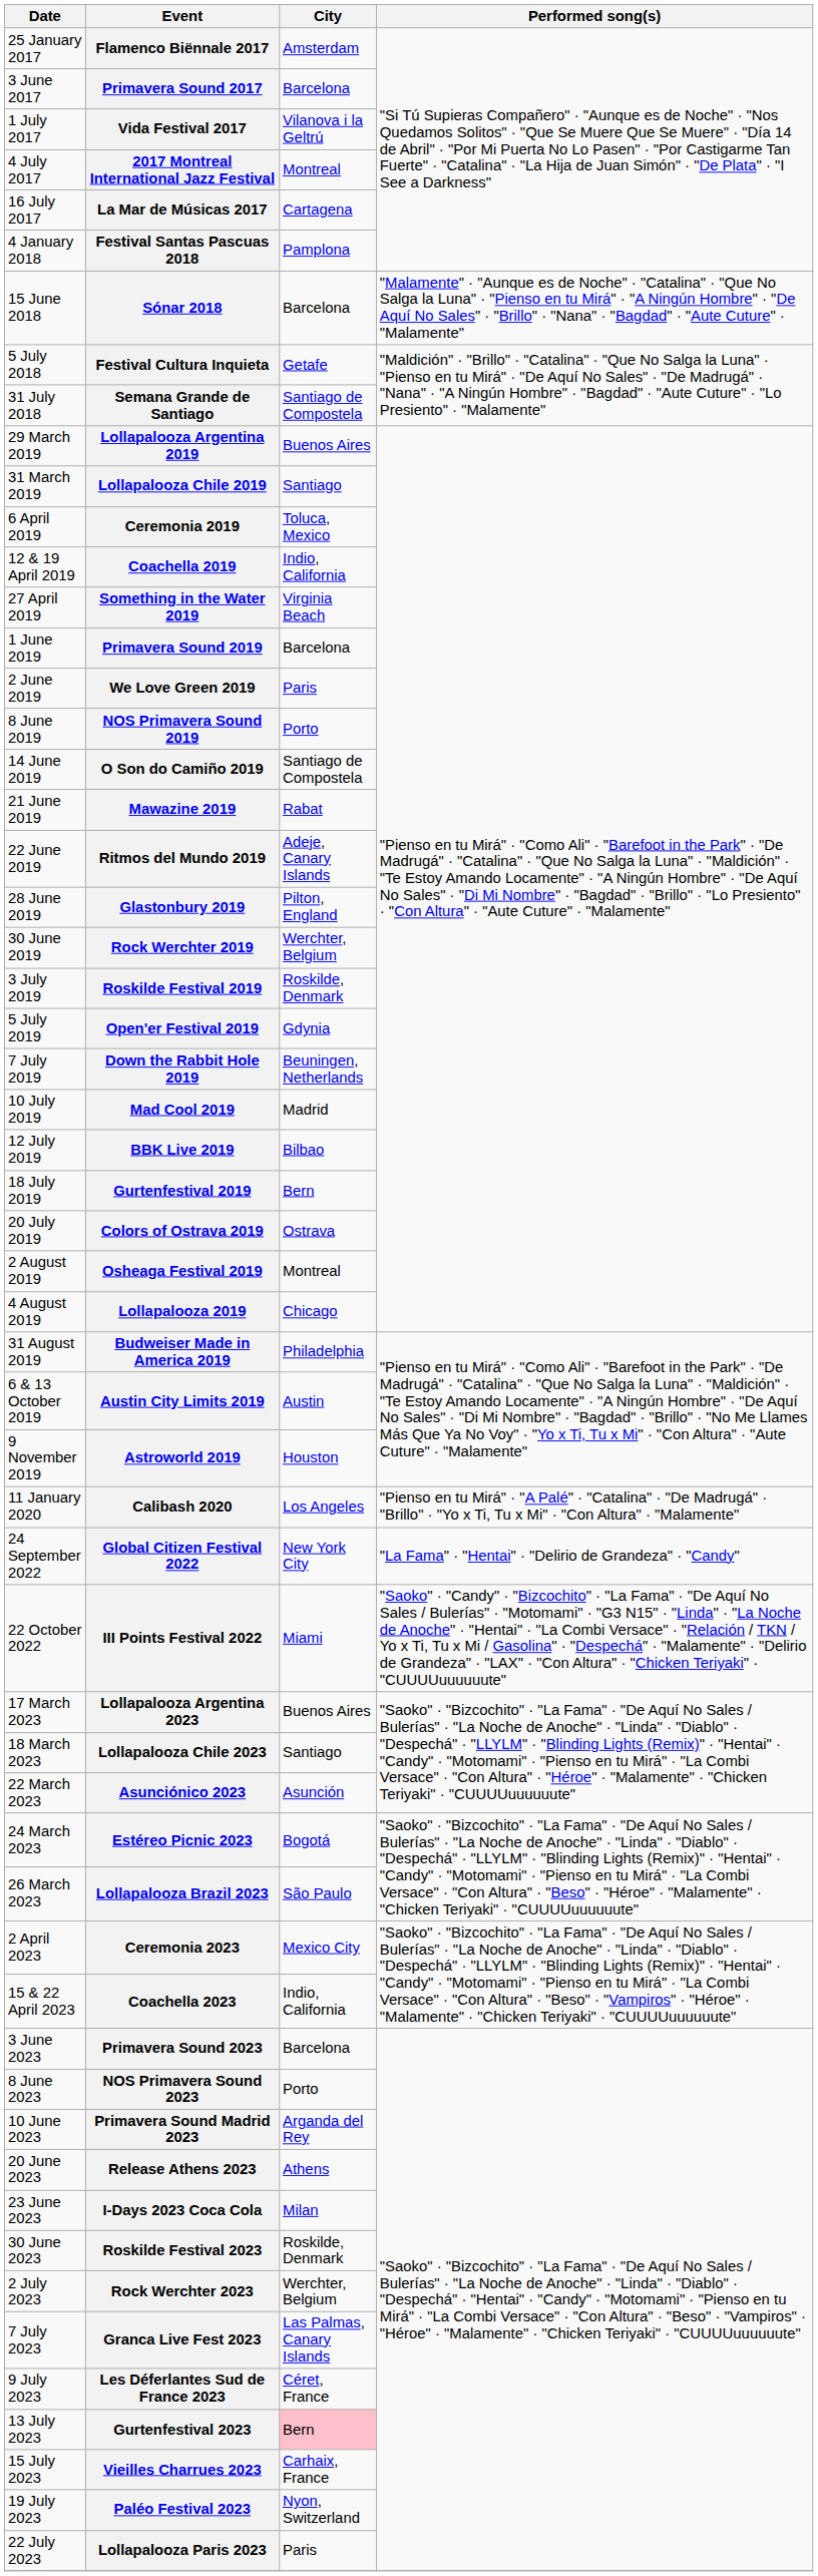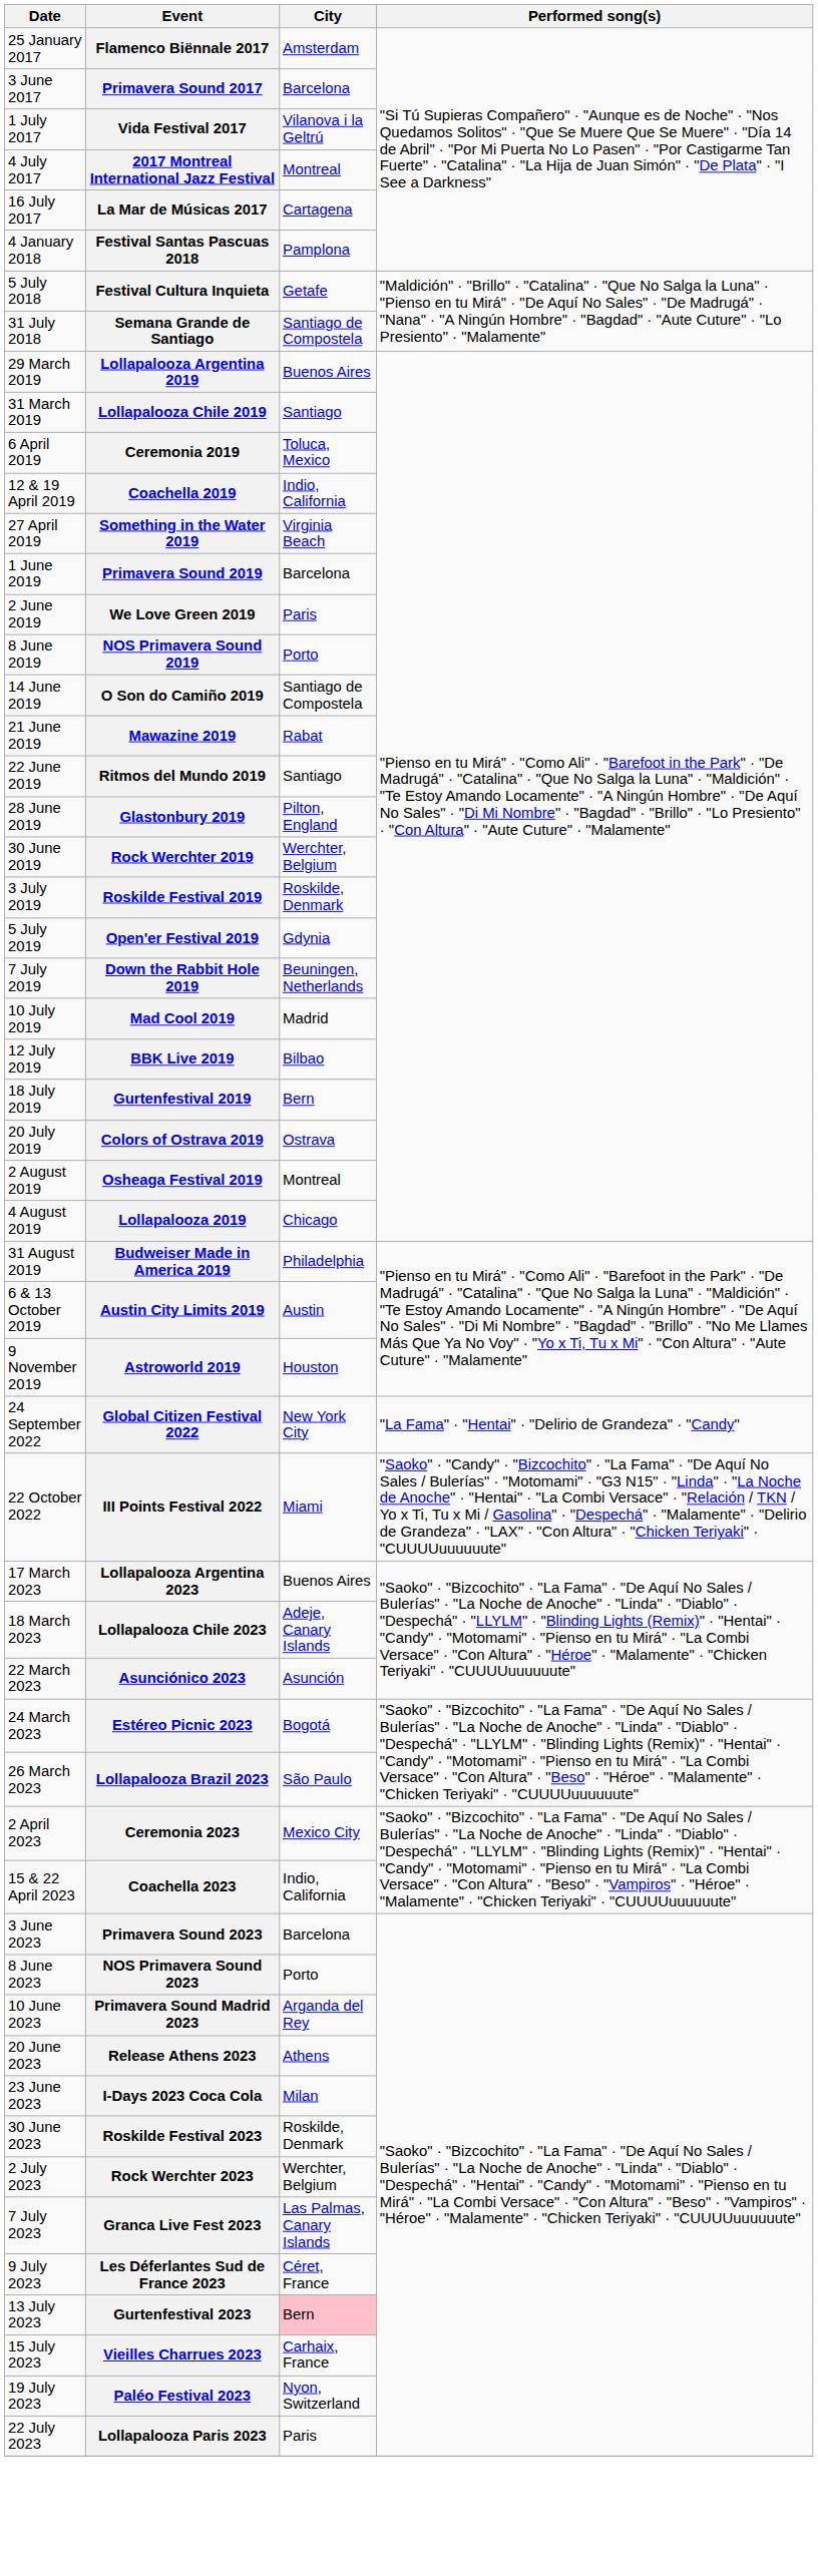 <table class="wikitable sortable plainrowheaders">
 <tr>
 <th style="width:10%;">Date</th>
 <th style="width:24%;">Event</th>
 <th style="width:12%;">City</th>
 <th class="unsortable">Performed song(s)</th>
 </tr>
 <tr>
 <td>25 January 2017</td>
 <th scope="row">Flamenco Biënnale 2017</th>
 <td><a href='#'>Amsterdam</a></td>
 <td rowspan="6">"Si Tú Supieras Compañero" · "Aunque es de Noche" · "Nos Quedamos Solitos" · "Que Se Muere Que Se Muere" · "Día 14 de Abril" · "Por Mi Puerta No Lo Pasen" · "Por Castigarme Tan Fuerte" · "Catalina" · "La Hija de Juan Simón" · "<a href='#'>De Plata</a>" · "I See a Darkness"</td>
 </tr>
 <tr>
 <td>3 June 2017</td>
 <th scope="row"><a href='#'>Primavera Sound 2017</a></th>
 <td><a href='#'>Barcelona</a></td>
 </tr>
 <tr>
 <td>1 July 2017</td>
 <th scope="row">Vida Festival 2017</th>
 <td><a href='#'>Vilanova i la Geltrú</a></td>
 </tr>
 <tr>
 <td>4 July 2017</td>
 <th scope="row"><a href='#'>2017 Montreal International Jazz Festival</a></th>
 <td><a href='#'>Montreal</a></td>
 </tr>
 <tr>
 <td>16 July 2017</td>
 <th scope="row">La Mar de Músicas 2017</th>
 <td><a href='#'>Cartagena</a></td>
 </tr>
 <tr>
 <td>4 January 2018</td>
 <th scope="row">Festival Santas Pascuas 2018</th>
 <td><a href='#'>Pamplona</a></td>
-</tr>
-<tr>
-<td>15 June 2018</td>
-<th scope="row"><a href='#'>Sónar 2018</a></th>
-<td>Barcelona</td>
-<td>"<a href='#'>Malamente</a>" · "Aunque es de Noche" · "Catalina" · "Que No Salga la Luna" · "<a href='#'>Pienso en tu Mirá</a>" · "<a href='#'>A Ningún Hombre</a>"  · "<a href='#'>De Aquí No Sales</a>" · "<a href='#'>Brillo</a>" · "Nana" · "<a href='#'>Bagdad</a>" · "<a href='#'>Aute Cuture</a>" · "Malamente"</td>
 </tr>
 <tr>
 <td>5 July 2018</td>
 <th scope="row">Festival Cultura Inquieta</th>
 <td><a href='#'>Getafe</a></td>
 <td rowspan="2">"Maldición" · "Brillo" · "Catalina" · "Que No Salga la Luna" · "Pienso en tu Mirá" · "De Aquí No Sales" · "De Madrugá" · "Nana" · "A Ningún Hombre" · "Bagdad" · "Aute Cuture" · "Lo Presiento" · "Malamente"</td>
 </tr>
 <tr>
 <td>31 July 2018</td>
 <th scope="row">Semana Grande de Santiago</th>
 <td><a href='#'>Santiago de Compostela</a></td>
 </tr>
 <tr>
 <td>29 March 2019</td>
 <th scope="row"><a href='#'>Lollapalooza Argentina 2019</a></th>
 <td><a href='#'>Buenos Aires</a></td>
 <td rowspan="22">"Pienso en tu Mirá" · "Como Ali" · "<a href='#'>Barefoot in the Park</a>" · "De Madrugá" · "Catalina" · "Que No Salga la Luna" · "Maldición" · "Te Estoy Amando Locamente" · "A Ningún Hombre" · "De Aquí No Sales" · "<a href='#'>Di Mi Nombre</a>" · "Bagdad" · "Brillo" · "Lo Presiento" · "<a href='#'>Con Altura</a>" · "Aute Cuture" · "Malamente"</td>
 </tr>
 <tr>
 <td>31 March 2019</td>
 <th scope="row"><a href='#'>Lollapalooza Chile 2019</a></th>
 <td><a href='#'>Santiago</a></td>
 </tr>
 <tr>
 <td>6 April 2019</td>
 <th scope="row">Ceremonia 2019</th>
 <td><a href='#'>Toluca</a>, <a href='#'>Mexico</a></td>
 </tr>
 <tr>
 <td>12 & 19 April 2019</td>
 <th scope="row"><a href='#'>Coachella 2019</a></th>
 <td><a href='#'>Indio</a>, <a href='#'>California</a></td>
 </tr>
 <tr>
 <td>27 April 2019</td>
 <th scope="row"><a href='#'>Something in the Water 2019</a></th>
 <td><a href='#'>Virginia Beach</a></td>
 </tr>
 <tr>
 <td>1 June 2019</td>
 <th scope="row"><a href='#'>Primavera Sound 2019</a></th>
 <td>Barcelona</td>
 </tr>
 <tr>
 <td>2 June 2019</td>
 <th scope="row">We Love Green 2019</th>
 <td><a href='#'>Paris</a></td>
 </tr>
 <tr>
 <td>8 June 2019</td>
 <th scope="row"><a href='#'>NOS Primavera Sound 2019</a></th>
 <td><a href='#'>Porto</a></td>
 </tr>
 <tr>
 <td>14 June 2019</td>
 <th scope="row">O Son do Camiño 2019</th>
 <td>Santiago de Compostela</td>
 </tr>
 <tr>
 <td>21 June 2019</td>
 <th scope="row"><a href='#'>Mawazine 2019</a></th>
 <td><a href='#'>Rabat</a></td>
 </tr>
 <tr>
 <td>22 June 2019</td>
 <th scope="row">Ritmos del Mundo 2019</th>
-<td><a href='#'>Adeje</a>, <a href='#'>Canary Islands</a></td>
+<td>Santiago</td>
 </tr>
 <tr>
 <td>28 June 2019</td>
 <th scope="row"><a href='#'>Glastonbury 2019</a></th>
 <td><a href='#'>Pilton</a>, <a href='#'>England</a></td>
 </tr>
 <tr>
 <td>30 June 2019</td>
 <th scope="row"><a href='#'>Rock Werchter 2019</a></th>
 <td><a href='#'>Werchter</a>, <a href='#'>Belgium</a></td>
 </tr>
 <tr>
 <td>3 July 2019</td>
 <th scope="row"><a href='#'>Roskilde Festival 2019</a></th>
 <td><a href='#'>Roskilde</a>, <a href='#'>Denmark</a></td>
 </tr>
 <tr>
 <td>5 July 2019</td>
 <th scope="row"><a href='#'>Open'er Festival 2019</a></th>
 <td><a href='#'>Gdynia</a></td>
 </tr>
 <tr>
 <td>7 July 2019</td>
 <th scope="row"><a href='#'>Down the Rabbit Hole 2019</a></th>
 <td><a href='#'>Beuningen</a>, <a href='#'>Netherlands</a></td>
 </tr>
 <tr>
 <td>10 July 2019</td>
 <th scope="row"><a href='#'>Mad Cool 2019</a></th>
 <td>Madrid</td>
 </tr>
 <tr>
 <td>12 July 2019</td>
 <th scope="row"><a href='#'>BBK Live 2019</a></th>
 <td><a href='#'>Bilbao</a></td>
 </tr>
 <tr>
 <td>18 July 2019</td>
 <th scope="row"><a href='#'>Gurtenfestival 2019</a></th>
 <td><a href='#'>Bern</a></td>
 </tr>
 <tr>
 <td>20 July 2019</td>
 <th scope="row"><a href='#'>Colors of Ostrava 2019</a></th>
 <td><a href='#'>Ostrava</a></td>
 </tr>
 <tr>
 <td>2 August 2019</td>
 <th scope="row"><a href='#'>Osheaga Festival 2019</a></th>
 <td>Montreal</td>
 </tr>
 <tr>
 <td>4 August 2019</td>
 <th scope="row"><a href='#'>Lollapalooza 2019</a></th>
 <td><a href='#'>Chicago</a></td>
 </tr>
 <tr>
 <td>31 August 2019</td>
 <th scope="row"><a href='#'>Budweiser Made in America 2019</a></th>
 <td><a href='#'>Philadelphia</a></td>
 <td rowspan="3">"Pienso en tu Mirá" · "Como Ali" · "Barefoot in the Park" · "De Madrugá" · "Catalina" · "Que No Salga la Luna" · "Maldición" · "Te Estoy Amando Locamente" · "A Ningún Hombre" · "De Aquí No Sales" · "Di Mi Nombre" · "Bagdad" · "Brillo" · "No Me Llames Más Que Ya No Voy" · "<a href='#'>Yo x Ti, Tu x Mi</a>" · "Con Altura" · "Aute Cuture" · "Malamente"</td>
 </tr>
 <tr>
 <td>6 & 13 October 2019</td>
 <th scope="row"><a href='#'>Austin City Limits 2019</a></th>
 <td><a href='#'>Austin</a></td>
 </tr>
 <tr>
 <td>9 November 2019</td>
 <th scope="row"><a href='#'>Astroworld 2019</a></th>
 <td><a href='#'>Houston</a></td>
 </tr>
 <tr>
-<td>11 January 2020</td>
-<th scope="row">Calibash 2020</th>
-<td><a href='#'>Los Angeles</a></td>
-<td>"Pienso en tu Mirá" · "<a href='#'>A Palé</a>" · "Catalina" · "De Madrugá" · "Brillo" · "Yo x Ti, Tu x Mi" · "Con Altura" · "Malamente"</td>
-</tr>
-<tr>
 <td>24 September 2022</td>
 <th scope="row"><a href='#'>Global Citizen Festival 2022</a></th>
 <td><a href='#'>New York City</a></td>
 <td>"<a href='#'>La Fama</a>" · "<a href='#'>Hentai</a>" · "Delirio de Grandeza" · "<a href='#'>Candy</a>"</td>
 </tr>
 <tr>
 <td>22 October 2022</td>
 <th scope="row">III Points Festival 2022</th>
 <td><a href='#'>Miami</a></td>
 <td>"<a href='#'>Saoko</a>" · "Candy" · "<a href='#'>Bizcochito</a>" · "La Fama" · "De Aquí No Sales / Bulerías" · "Motomami" · "G3 N15" · "<a href='#'>Linda</a>" · "<a href='#'>La Noche de Anoche</a>" · "Hentai" · "La Combi Versace" · "<a href='#'>Relación</a> / <a href='#'>TKN</a> / Yo x Ti, Tu x Mi / <a href='#'>Gasolina</a>" · "<a href='#'>Despechá</a>" · "Malamente" · "Delirio de Grandeza" · "LAX" · "Con Altura" · "<a href='#'>Chicken Teriyaki</a>" · "CUUUUuuuuuute"</td>
 </tr>
 <tr>
 <td>17 March 2023</td>
 <th scope="row">Lollapalooza Argentina 2023</th>
 <td>Buenos Aires</td>
 <td rowspan="3">"Saoko" · "Bizcochito" · "La Fama" · "De Aquí No Sales / Bulerías" · "La Noche de Anoche" · "Linda" · "Diablo" · "Despechá" · "<a href='#'>LLYLM</a>" · "<a href='#'>Blinding Lights (Remix)</a>" · "Hentai" · "Candy" · "Motomami" · "Pienso en tu Mirá" · "La Combi Versace" · "Con Altura" · "<a href='#'>Héroe</a>" · "Malamente" · "Chicken Teriyaki" · "CUUUUuuuuuute"</td>
 </tr>
 <tr>
 <td>18 March 2023</td>
 <th scope="row">Lollapalooza Chile 2023</th>
-<td>Santiago</td>
+<td><a href='#'>Adeje</a>, <a href='#'>Canary Islands</a></td>
 </tr>
 <tr>
 <td>22 March 2023</td>
 <th scope="row"><a href='#'>Asunciónico 2023</a></th>
 <td><a href='#'>Asunción</a></td>
 </tr>
 <tr>
 <td>24 March 2023</td>
 <th scope="row"><a href='#'>Estéreo Picnic 2023</a></th>
 <td><a href='#'>Bogotá</a></td>
 <td rowspan="2">"Saoko" · "Bizcochito" · "La Fama" · "De Aquí No Sales / Bulerías" · "La Noche de Anoche" · "Linda" · "Diablo" · "Despechá" · "LLYLM" · "Blinding Lights (Remix)" · "Hentai" · "Candy" · "Motomami" · "Pienso en tu Mirá" · "La Combi Versace" · "Con Altura" · "<a href='#'>Beso</a>" · "Héroe" · "Malamente" · "Chicken Teriyaki" · "CUUUUuuuuuute"</td>
 </tr>
 <tr>
 <td>26 March 2023</td>
 <th scope="row"><a href='#'>Lollapalooza Brazil 2023</a></th>
 <td><a href='#'>São Paulo</a></td>
 </tr>
 <tr>
 <td>2 April 2023</td>
 <th scope="row">Ceremonia 2023</th>
 <td><a href='#'>Mexico City</a></td>
 <td rowspan="2">"Saoko" · "Bizcochito" · "La Fama" · "De Aquí No Sales / Bulerías" · "La Noche de Anoche" · "Linda" · "Diablo" · "Despechá" · "LLYLM" · "Blinding Lights (Remix)" · "Hentai" · "Candy" · "Motomami" · "Pienso en tu Mirá" · "La Combi Versace" · "Con Altura" · "Beso" · "<a href='#'>Vampiros</a>" · "Héroe" · "Malamente" · "Chicken Teriyaki" · "CUUUUuuuuuute"</td>
 </tr>
 <tr>
 <td>15 & 22 April 2023</td>
 <th scope="row">Coachella 2023</th>
 <td>Indio, California</td>
 </tr>
 <tr>
 <td>3 June 2023</td>
 <th scope="row">Primavera Sound 2023</th>
 <td>Barcelona</td>
 <td rowspan="13">"Saoko" · "Bizcochito" · "La Fama" · "De Aquí No Sales / Bulerías" · "La Noche de Anoche" · "Linda" · "Diablo" · "Despechá" · "Hentai" · "Candy" · "Motomami" · "Pienso en tu Mirá" · "La Combi Versace" · "Con Altura" · "Beso" · "Vampiros" · "Héroe" · "Malamente" · "Chicken Teriyaki" · "CUUUUuuuuuute"</td>
 </tr>
 <tr>
 <td>8 June 2023</td>
 <th scope="row">NOS Primavera Sound 2023</th>
 <td>Porto</td>
 </tr>
 <tr>
 <td>10 June 2023</td>
 <th scope="row">Primavera Sound Madrid 2023</th>
 <td><a href='#'>Arganda del Rey</a></td>
 </tr>
 <tr>
 <td>20 June 2023</td>
 <th scope="row">Release Athens 2023</th>
 <td><a href='#'>Athens</a></td>
 </tr>
 <tr>
 <td>23 June 2023</td>
 <th scope="row">I-Days 2023 Coca Cola</th>
 <td><a href='#'>Milan</a></td>
 </tr>
 <tr>
 <td>30 June 2023</td>
 <th scope="row">Roskilde Festival 2023</th>
 <td>Roskilde, Denmark</td>
 </tr>
 <tr>
 <td>2 July 2023</td>
 <th scope="row">Rock Werchter 2023</th>
 <td>Werchter, Belgium</td>
 </tr>
 <tr>
 <td>7 July 2023</td>
 <th scope="row">Granca Live Fest 2023</th>
 <td><a href='#'>Las Palmas</a>, <a href='#'>Canary Islands</a></td>
 </tr>
 <tr>
 <td>9 July 2023</td>
 <th scope="row">Les Déferlantes Sud de France 2023</th>
 <td><a href='#'>Céret</a>, France</td>
 </tr>
 <tr>
 <td>13 July 2023</td>
 <th scope="row">Gurtenfestival 2023</th>
 <td style="background: pink;">Bern</td>
 </tr>
 <tr>
 <td>15 July 2023</td>
 <th scope="row"><a href='#'>Vieilles Charrues 2023</a></th>
 <td><a href='#'>Carhaix</a>, France</td>
 </tr>
 <tr>
 <td>19 July 2023</td>
 <th scope="row"><a href='#'>Paléo Festival 2023</a></th>
 <td><a href='#'>Nyon</a>, Switzerland</td>
 </tr>
 <tr>
 <td>22 July 2023</td>
 <th scope="row">Lollapalooza Paris 2023</th>
 <td>Paris</td>
 </tr>
 <tr>
 </tr>
 </table>
